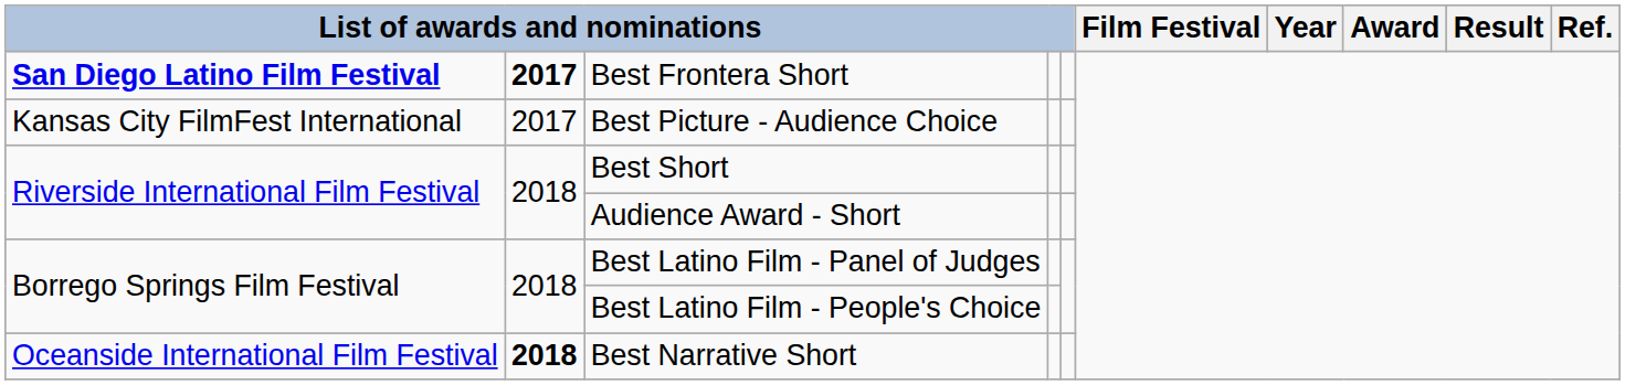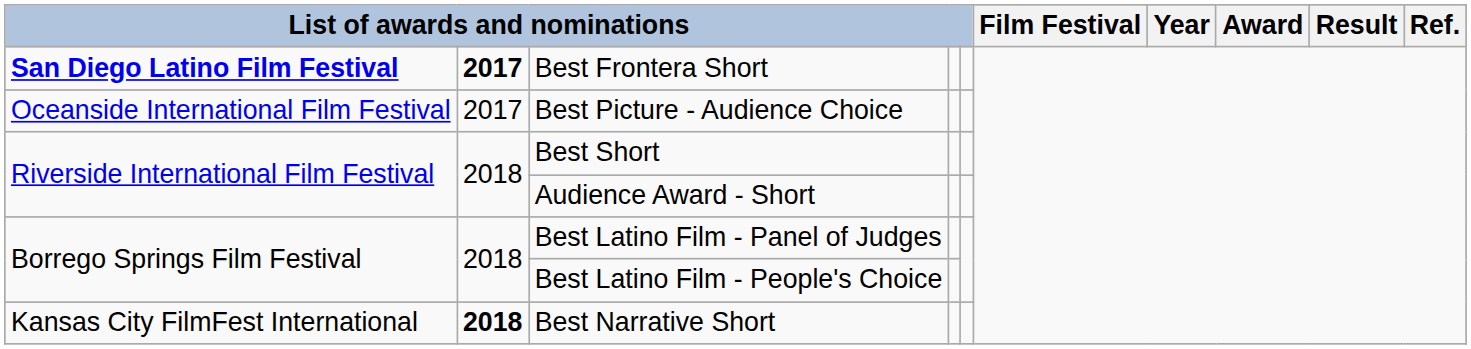 <table class="wikitable">
 <tr>
 <th colspan="5" style="background:#B0C4DE;">List of awards and nominations</th>
 <th>Film Festival</th>
 <th>Year</th>
 <th>Award</th>
 <th>Result</th>
 <th>Ref.</th>
 </tr>
 <tr>
 <td><strong><a href='#'>San Diego Latino Film Festival</a></strong></td>
 <td><strong>2017</strong></td>
 <td>Best Frontera Short</td>
 <td></td>
 <td></td>
 </tr>
 <tr>
-<td>Kansas City FilmFest International</td>
+<td><a href='#'>Oceanside International Film Festival</a></td>
 <td>2017</td>
 <td>Best Picture - Audience Choice</td>
 <td></td>
 <td></td>
 </tr>
 <tr>
 <td rowspan="2"><a href='#'>Riverside International Film Festival</a></td>
 <td rowspan="2">2018</td>
 <td>Best Short</td>
 <td></td>
 <td></td>
 </tr>
 <tr>
 <td>Audience Award - Short</td>
 <td></td>
 <td></td>
 </tr>
 <tr>
 <td rowspan="2">Borrego Springs Film Festival</td>
 <td rowspan="2">2018</td>
 <td>Best Latino Film - Panel of Judges</td>
 <td></td>
 <td rowspan="2"></td>
 </tr>
 <tr>
 <td>Best Latino Film - People's Choice</td>
 <td></td>
 </tr>
 <tr>
-<td><a href='#'>Oceanside International Film Festival</a></td>
+<td>Kansas City FilmFest International</td>
 <td><strong>2018</strong></td>
 <td>Best Narrative Short</td>
 <td></td>
 <td></td>
 </tr>
 </table>
